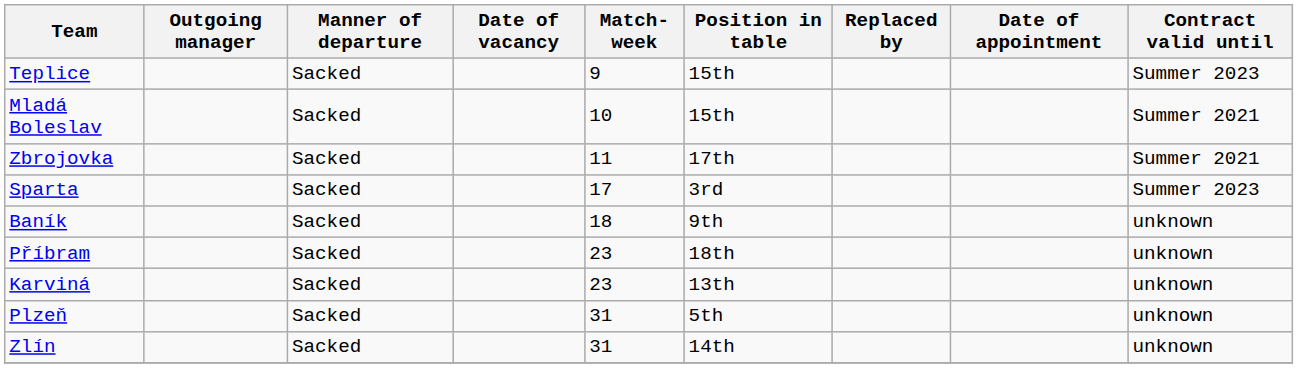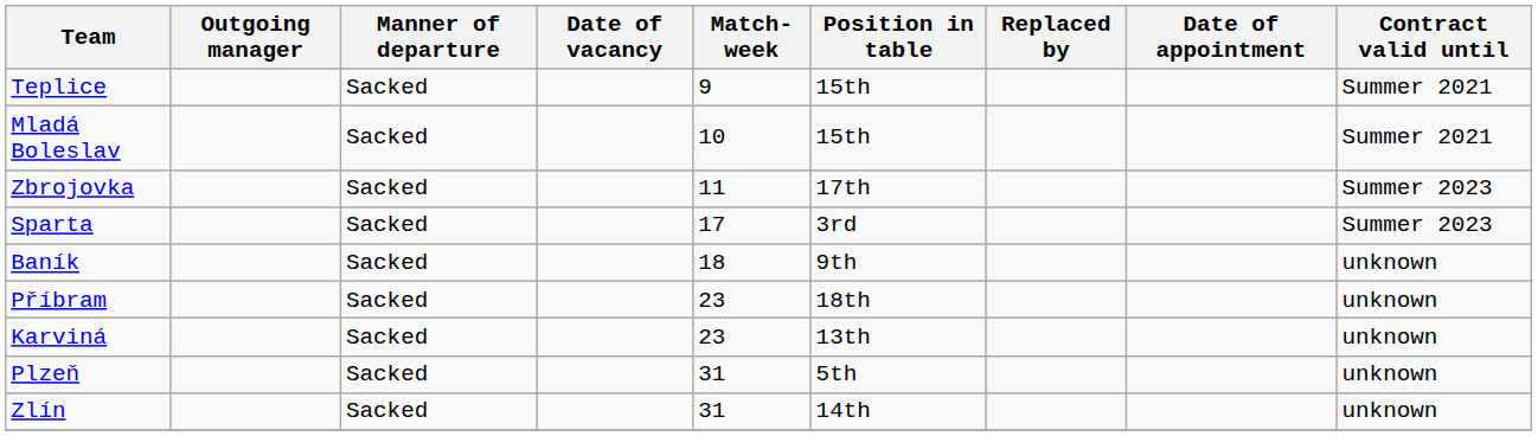 <table class="wikitable sortable">
 <tr>
 <th>Team</th>
 <th>Outgoing manager</th>
 <th>Manner of departure</th>
 <th>Date of vacancy</th>
 <th>Match-week</th>
 <th>Position in table</th>
 <th>Replaced by</th>
 <th>Date of appointment</th>
 <th>Contract valid until</th>
 </tr>
 <tr>
 <td><a href='#'>Teplice</a></td>
 <td> </td>
 <td>Sacked</td>
 <td></td>
 <td>9</td>
 <td>15th</td>
 <td> </td>
 <td></td>
-<td>Summer 2023</td>
+<td>Summer 2021</td>
 </tr>
 <tr>
 <td><a href='#'>Mladá Boleslav</a></td>
 <td>   </td>
 <td>Sacked</td>
 <td></td>
 <td>10</td>
 <td>15th</td>
 <td> </td>
 <td></td>
 <td>Summer 2021</td>
 </tr>
 <tr>
 <td><a href='#'>Zbrojovka</a></td>
 <td>  </td>
 <td>Sacked</td>
 <td></td>
 <td>11</td>
 <td>17th</td>
 <td>  </td>
 <td></td>
-<td>Summer 2021</td>
+<td>Summer 2023</td>
 </tr>
 <tr>
 <td><a href='#'>Sparta</a></td>
 <td>  </td>
 <td>Sacked</td>
 <td></td>
 <td>17</td>
 <td>3rd</td>
 <td>  </td>
 <td></td>
 <td>Summer 2023</td>
 </tr>
 <tr>
 <td><a href='#'>Baník</a></td>
 <td>  </td>
 <td>Sacked</td>
 <td></td>
 <td>18</td>
 <td>9th</td>
 <td> </td>
 <td></td>
 <td>unknown</td>
 </tr>
 <tr>
 <td><a href='#'>Příbram</a></td>
 <td>  </td>
 <td>Sacked</td>
 <td></td>
 <td>23</td>
 <td>18th</td>
 <td> </td>
 <td></td>
 <td>unknown</td>
 </tr>
 <tr>
 <td><a href='#'>Karviná</a></td>
 <td>  </td>
 <td>Sacked</td>
 <td></td>
 <td>23</td>
 <td>13th</td>
 <td> </td>
 <td></td>
 <td>unknown</td>
 </tr>
 <tr>
 <td><a href='#'>Plzeň</a></td>
 <td>  </td>
 <td>Sacked</td>
 <td></td>
 <td>31</td>
 <td>5th</td>
 <td> </td>
 <td></td>
 <td>unknown</td>
 </tr>
 <tr>
 <td><a href='#'>Zlín</a></td>
 <td> </td>
 <td>Sacked</td>
 <td></td>
 <td>31</td>
 <td>14th</td>
 <td> </td>
 <td></td>
 <td>unknown</td>
 </tr>
 <tr>
 </tr>
 </table>
